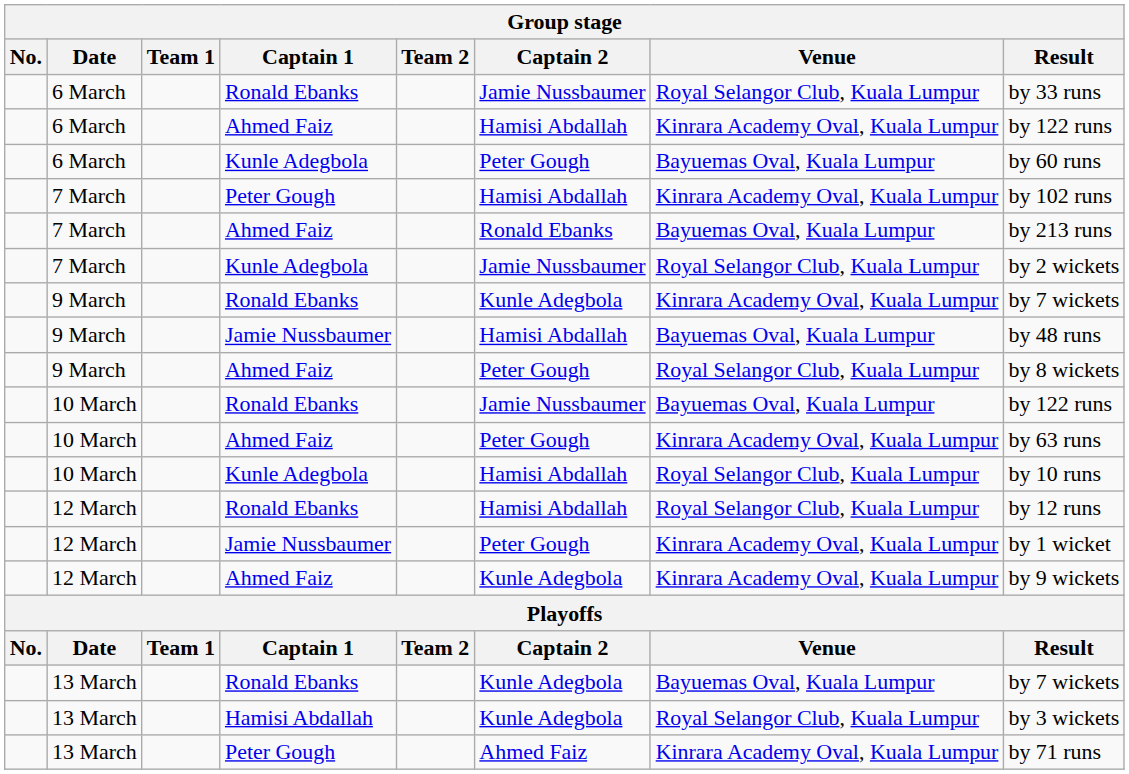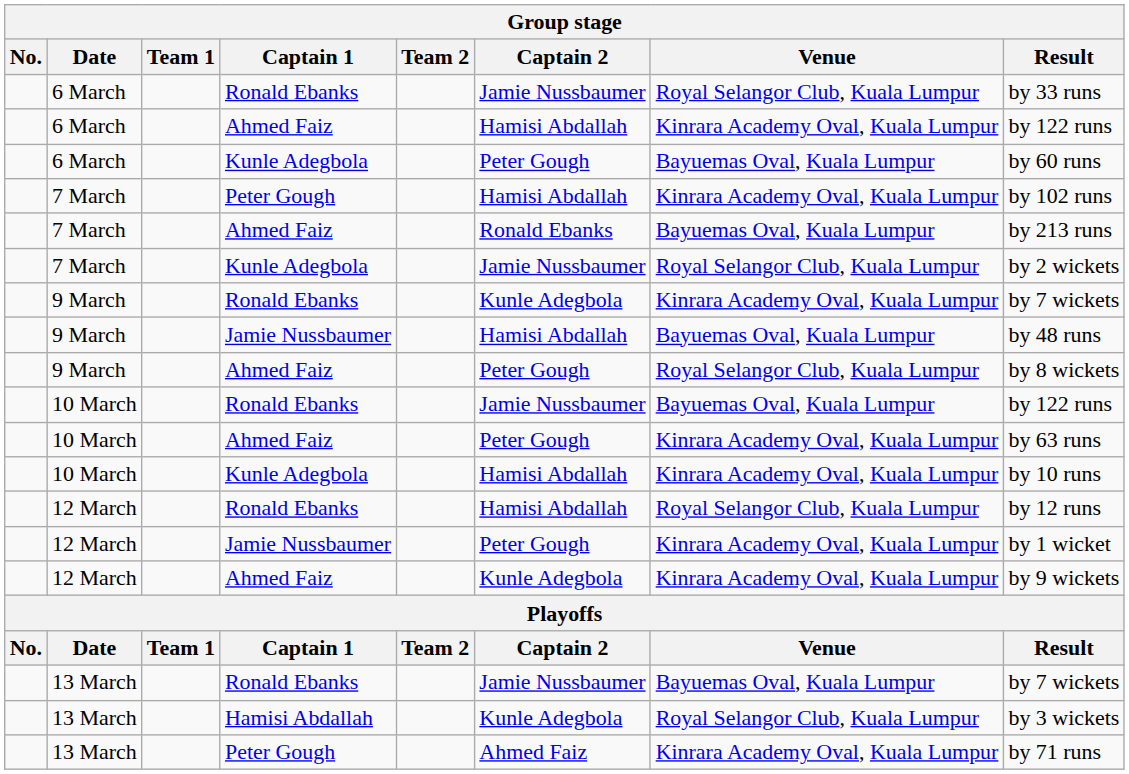 <table class="wikitable">
 <tr>
 <th colspan="8">Group stage</th>
 </tr>
 <tr>
 <th>No.</th>
 <th>Date</th>
 <th>Team 1</th>
 <th>Captain 1</th>
 <th>Team 2</th>
 <th>Captain 2</th>
 <th>Venue</th>
 <th>Result</th>
 </tr>
 <tr>
 <td></td>
 <td>6 March</td>
 <td></td>
 <td><a href='#'>Ronald Ebanks</a></td>
 <td></td>
 <td><a href='#'>Jamie Nussbaumer</a></td>
 <td><a href='#'>Royal Selangor Club</a>, <a href='#'>Kuala Lumpur</a></td>
 <td> by 33 runs</td>
 </tr>
 <tr>
 <td></td>
 <td>6 March</td>
 <td></td>
 <td><a href='#'>Ahmed Faiz</a></td>
 <td></td>
 <td><a href='#'>Hamisi Abdallah</a></td>
 <td><a href='#'>Kinrara Academy Oval</a>, <a href='#'>Kuala Lumpur</a></td>
 <td> by 122 runs</td>
 </tr>
 <tr>
 <td></td>
 <td>6 March</td>
 <td></td>
 <td><a href='#'>Kunle Adegbola</a></td>
 <td></td>
 <td><a href='#'>Peter Gough</a></td>
 <td><a href='#'>Bayuemas Oval</a>, <a href='#'>Kuala Lumpur</a></td>
 <td> by 60 runs</td>
 </tr>
 <tr>
 <td></td>
 <td>7 March</td>
 <td></td>
 <td><a href='#'>Peter Gough</a></td>
 <td></td>
 <td><a href='#'>Hamisi Abdallah</a></td>
 <td><a href='#'>Kinrara Academy Oval</a>, <a href='#'>Kuala Lumpur</a></td>
 <td> by 102 runs</td>
 </tr>
 <tr>
 <td></td>
 <td>7 March</td>
 <td></td>
 <td><a href='#'>Ahmed Faiz</a></td>
 <td></td>
 <td><a href='#'>Ronald Ebanks</a></td>
 <td><a href='#'>Bayuemas Oval</a>, <a href='#'>Kuala Lumpur</a></td>
 <td> by 213 runs</td>
 </tr>
 <tr>
 <td></td>
 <td>7 March</td>
 <td></td>
 <td><a href='#'>Kunle Adegbola</a></td>
 <td></td>
 <td><a href='#'>Jamie Nussbaumer</a></td>
 <td><a href='#'>Royal Selangor Club</a>, <a href='#'>Kuala Lumpur</a></td>
 <td> by 2 wickets</td>
 </tr>
 <tr>
 <td></td>
 <td>9 March</td>
 <td></td>
 <td><a href='#'>Ronald Ebanks</a></td>
 <td></td>
 <td><a href='#'>Kunle Adegbola</a></td>
 <td><a href='#'>Kinrara Academy Oval</a>, <a href='#'>Kuala Lumpur</a></td>
 <td> by 7 wickets</td>
 </tr>
 <tr>
 <td></td>
 <td>9 March</td>
 <td></td>
 <td><a href='#'>Jamie Nussbaumer</a></td>
 <td></td>
 <td><a href='#'>Hamisi Abdallah</a></td>
 <td><a href='#'>Bayuemas Oval</a>, <a href='#'>Kuala Lumpur</a></td>
 <td> by 48 runs</td>
 </tr>
 <tr>
 <td></td>
 <td>9 March</td>
 <td></td>
 <td><a href='#'>Ahmed Faiz</a></td>
 <td></td>
 <td><a href='#'>Peter Gough</a></td>
 <td><a href='#'>Royal Selangor Club</a>, <a href='#'>Kuala Lumpur</a></td>
 <td> by 8 wickets</td>
 </tr>
 <tr>
 <td></td>
 <td>10 March</td>
 <td></td>
 <td><a href='#'>Ronald Ebanks</a></td>
 <td></td>
 <td><a href='#'>Jamie Nussbaumer</a></td>
 <td><a href='#'>Bayuemas Oval</a>, <a href='#'>Kuala Lumpur</a></td>
 <td> by 122 runs</td>
 </tr>
 <tr>
 <td></td>
 <td>10 March</td>
 <td></td>
 <td><a href='#'>Ahmed Faiz</a></td>
 <td></td>
 <td><a href='#'>Peter Gough</a></td>
 <td><a href='#'>Kinrara Academy Oval</a>, <a href='#'>Kuala Lumpur</a></td>
 <td> by 63 runs</td>
 </tr>
 <tr>
 <td></td>
 <td>10 March</td>
 <td></td>
 <td><a href='#'>Kunle Adegbola</a></td>
 <td></td>
 <td><a href='#'>Hamisi Abdallah</a></td>
-<td><a href='#'>Royal Selangor Club</a>, <a href='#'>Kuala Lumpur</a></td>
+<td><a href='#'>Kinrara Academy Oval</a>, <a href='#'>Kuala Lumpur</a></td>
 <td> by 10 runs</td>
 </tr>
 <tr>
 <td></td>
 <td>12 March</td>
 <td></td>
 <td><a href='#'>Ronald Ebanks</a></td>
 <td></td>
 <td><a href='#'>Hamisi Abdallah</a></td>
 <td><a href='#'>Royal Selangor Club</a>, <a href='#'>Kuala Lumpur</a></td>
 <td> by 12 runs</td>
 </tr>
 <tr>
 <td></td>
 <td>12 March</td>
 <td></td>
 <td><a href='#'>Jamie Nussbaumer</a></td>
 <td></td>
 <td><a href='#'>Peter Gough</a></td>
 <td><a href='#'>Kinrara Academy Oval</a>, <a href='#'>Kuala Lumpur</a></td>
 <td> by 1 wicket</td>
 </tr>
 <tr>
 <td></td>
 <td>12 March</td>
 <td></td>
 <td><a href='#'>Ahmed Faiz</a></td>
 <td></td>
 <td><a href='#'>Kunle Adegbola</a></td>
 <td><a href='#'>Kinrara Academy Oval</a>, <a href='#'>Kuala Lumpur</a></td>
 <td> by 9 wickets</td>
 </tr>
 <tr>
 <th colspan="8">Playoffs</th>
 </tr>
 <tr>
 <th>No.</th>
 <th>Date</th>
 <th>Team 1</th>
 <th>Captain 1</th>
 <th>Team 2</th>
 <th>Captain 2</th>
 <th>Venue</th>
 <th>Result</th>
 </tr>
 <tr>
 <td></td>
 <td>13 March</td>
 <td></td>
 <td><a href='#'>Ronald Ebanks</a></td>
 <td></td>
-<td><a href='#'>Kunle Adegbola</a></td>
+<td><a href='#'>Jamie Nussbaumer</a></td>
 <td><a href='#'>Bayuemas Oval</a>, <a href='#'>Kuala Lumpur</a></td>
 <td> by 7 wickets</td>
 </tr>
 <tr>
 <td></td>
 <td>13 March</td>
 <td></td>
 <td><a href='#'>Hamisi Abdallah</a></td>
 <td></td>
 <td><a href='#'>Kunle Adegbola</a></td>
 <td><a href='#'>Royal Selangor Club</a>, <a href='#'>Kuala Lumpur</a></td>
 <td> by 3 wickets</td>
 </tr>
 <tr>
 <td></td>
 <td>13 March</td>
 <td></td>
 <td><a href='#'>Peter Gough</a></td>
 <td></td>
 <td><a href='#'>Ahmed Faiz</a></td>
 <td><a href='#'>Kinrara Academy Oval</a>, <a href='#'>Kuala Lumpur</a></td>
 <td> by 71 runs</td>
 </tr>
 </table>
